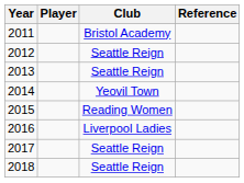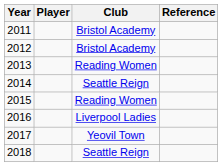 <table class="wikitable sortable">
 <tr>
 <th>Year</th>
 <th>Player</th>
 <th>Club</th>
 <th class="unsortable">Reference</th>
 </tr>
 <tr>
 <td align="center">2011</td>
 <td align="center"></td>
 <td align="center"> <a href='#'>Bristol Academy</a></td>
 <td align="center"></td>
 </tr>
 <tr>
 <td align="center">2012</td>
 <td align="center"></td>
-<td align="center"> <a href='#'>Seattle Reign</a></td>
+<td align="center"> <a href='#'>Bristol Academy</a></td>
 <td align="center"></td>
 </tr>
 <tr>
 <td align="center">2013</td>
 <td align="center"></td>
-<td align="center"> <a href='#'>Seattle Reign</a></td>
+<td align="center"> <a href='#'>Reading Women</a></td>
 <td align="center"></td>
 </tr>
 <tr>
 <td align="center">2014</td>
 <td align="center"></td>
-<td align="center"> <a href='#'>Yeovil Town</a></td>
+<td align="center"> <a href='#'>Seattle Reign</a></td>
 <td align="center"></td>
 </tr>
 <tr>
 <td align="center">2015</td>
 <td align="center"></td>
 <td align="center"> <a href='#'>Reading Women</a></td>
 <td align="center"></td>
 </tr>
 <tr>
 <td align="center">2016</td>
 <td align="center"></td>
 <td align="center"> <a href='#'>Liverpool Ladies</a></td>
 <td align="center"></td>
 </tr>
 <tr>
 <td align="center">2017</td>
 <td align="center"></td>
-<td align="center"> <a href='#'>Seattle Reign</a></td>
+<td align="center"> <a href='#'>Yeovil Town</a></td>
 <td align="center"></td>
 </tr>
 <tr>
 <td align="center">2018</td>
 <td align="center"></td>
 <td align="center"> <a href='#'>Seattle Reign</a></td>
 <td align="center"></td>
 </tr>
 </table>
